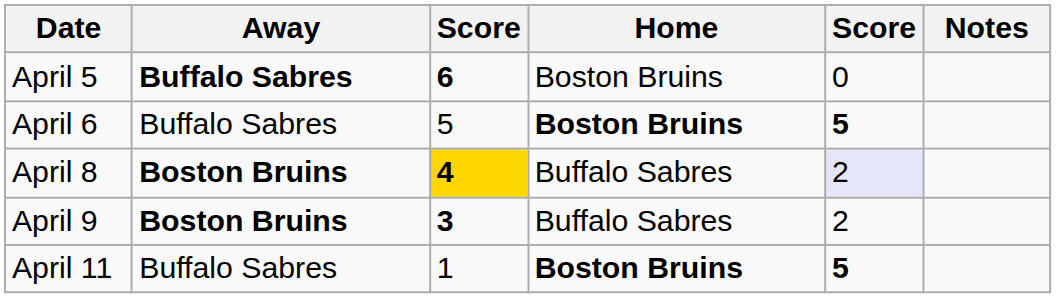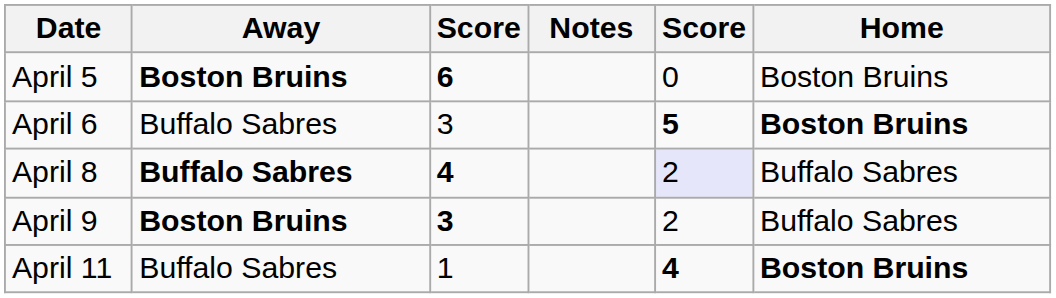 <table class="wikitable">
 <tr>
 <th bgcolor="#DDDDFF" width="60">Date</th>
 <th bgcolor="#DDDDFF" width="150">Away</th>
 <th bgcolor="#DDDDFF" width="5">Score</th>
+<th bgcolor="#DDDDFF" width="60">Notes</th>
+<th bgcolor="#DDDDFF" width="5">Score</th>
 <th bgcolor="#DDDDFF" width="150">Home</th>
-<th bgcolor="#DDDDFF" width="5">Score</th>
-<th bgcolor="#DDDDFF" width="60">Notes</th>
 </tr>
 <tr>
 <td>April 5</td>
-<td><strong>Buffalo Sabres</strong></td>
+<td><strong>Boston Bruins</strong></td>
 <td><strong>6</strong></td>
+<td></td>
+<td>0</td>
 <td>Boston Bruins</td>
-<td>0</td>
-<td></td>
 </tr>
 <tr>
 <td>April 6</td>
 <td>Buffalo Sabres</td>
-<td>5</td>
+<td>3</td>
+<td></td>
+<td><strong>5</strong></td>
 <td><strong>Boston Bruins</strong></td>
-<td><strong>5</strong></td>
-<td></td>
 </tr>
 <tr>
 <td>April 8</td>
-<td><strong>Boston Bruins</strong></td>
-<td style="background: gold;"><strong>4</strong></td>
+<td><strong>Buffalo Sabres</strong></td>
+<td><strong>4</strong></td>
+<td></td>
+<td style="background: lavender;">2</td>
 <td>Buffalo Sabres</td>
-<td style="background: lavender;">2</td>
-<td></td>
 </tr>
 <tr>
 <td>April 9</td>
 <td><strong>Boston Bruins</strong></td>
 <td><strong>3</strong></td>
+<td></td>
+<td>2</td>
 <td>Buffalo Sabres</td>
-<td>2</td>
-<td></td>
 </tr>
 <tr>
 <td>April 11</td>
 <td>Buffalo Sabres</td>
 <td>1</td>
+<td></td>
+<td><strong>4</strong></td>
 <td><strong>Boston Bruins</strong></td>
-<td><strong>5</strong></td>
-<td></td>
 </tr>
 </table>
